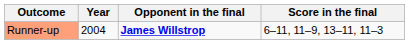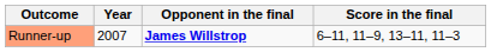 <table class="sortable wikitable">
 <tr>
 <th width="100">Outcome</th>
 <th width="50">Year</th>
 <th width="200">Opponent in the final</th>
 <th width="200">Score in the final</th>
 </tr>
 <tr>
 <td bgcolor="ffa07a">Runner-up</td>
-<td>2004</td>
+<td>2007</td>
 <td><strong>   <a href='#'>James Willstrop</a></strong></td>
 <td>6–11, 11–9, 13–11, 11–3</td>
 </tr>
 </table>
